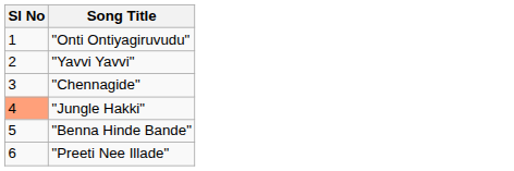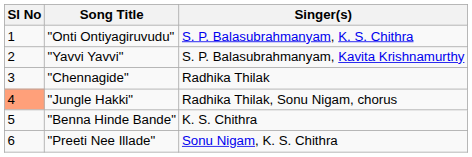 <table class="wikitable">
 <tr>
 <th>Sl No</th>
 <th>Song Title</th>
+<th>Singer(s)</th>
 </tr>
 <tr>
 <td>1</td>
 <td>"Onti Ontiyagiruvudu"</td>
+<td><a href='#'>S. P. Balasubrahmanyam</a>, <a href='#'>K. S. Chithra</a></td>
 </tr>
 <tr>
 <td>2</td>
 <td>"Yavvi Yavvi"</td>
+<td>S. P. Balasubrahmanyam, <a href='#'>Kavita Krishnamurthy</a></td>
 </tr>
 <tr>
 <td>3</td>
 <td>"Chennagide"</td>
+<td>Radhika Thilak</td>
 </tr>
 <tr>
 <td style="background: lightsalmon;">4</td>
 <td>"Jungle Hakki"</td>
+<td>Radhika Thilak, Sonu Nigam, chorus</td>
 </tr>
 <tr>
 <td>5</td>
 <td>"Benna Hinde Bande"</td>
+<td>K. S. Chithra</td>
 </tr>
 <tr>
 <td>6</td>
 <td>"Preeti Nee Illade"</td>
+<td><a href='#'>Sonu Nigam</a>, K. S. Chithra</td>
 </tr>
 </table>
